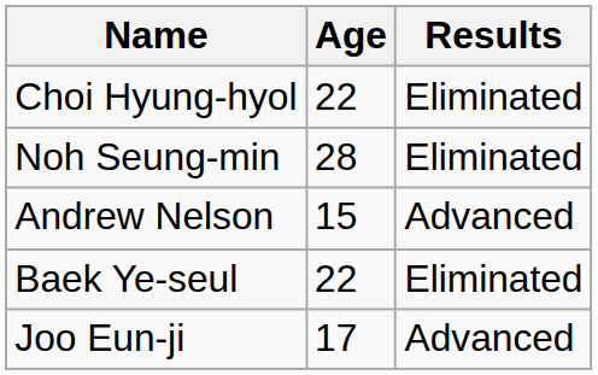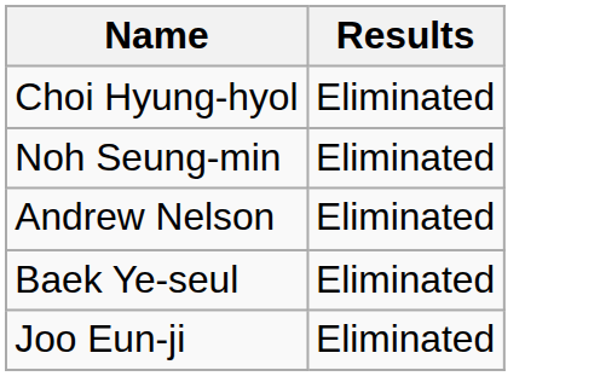 <table class="wikitable">
 <tr>
 <th>Name</th>
-<th>Age</th>
 <th>Results</th>
 </tr>
 <tr>
 <td>Choi Hyung-hyol</td>
-<td>22</td>
 <td>Eliminated</td>
 </tr>
 <tr>
 <td>Noh Seung-min</td>
-<td>28</td>
 <td>Eliminated</td>
 </tr>
 <tr>
 <td>Andrew Nelson</td>
-<td>15</td>
-<td>Advanced</td>
+<td>Eliminated</td>
 </tr>
 <tr>
 <td>Baek Ye-seul</td>
-<td>22</td>
 <td>Eliminated</td>
 </tr>
 <tr>
 <td>Joo Eun-ji</td>
-<td>17</td>
-<td>Advanced</td>
+<td>Eliminated</td>
 </tr>
 </table>
